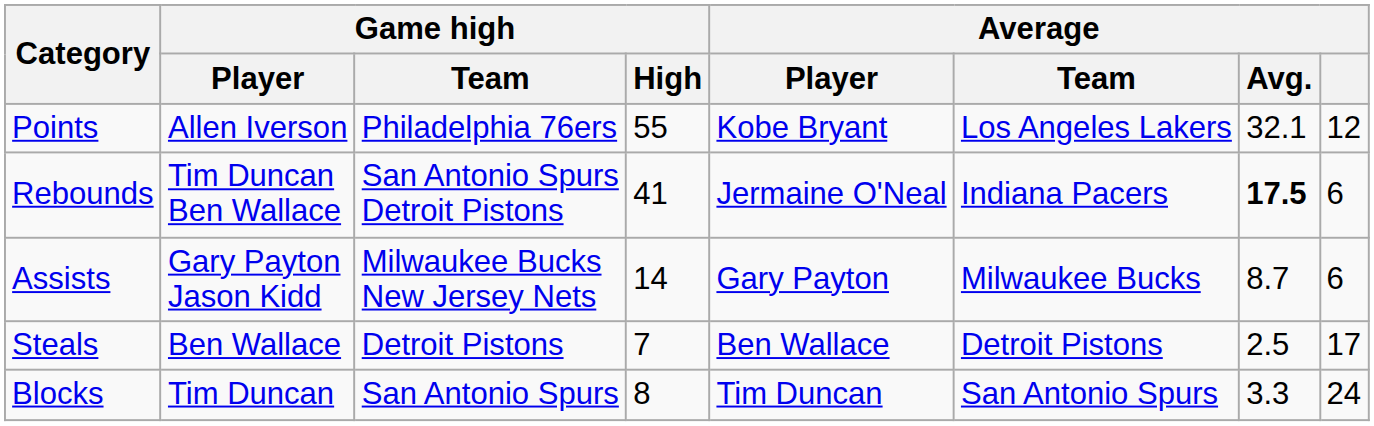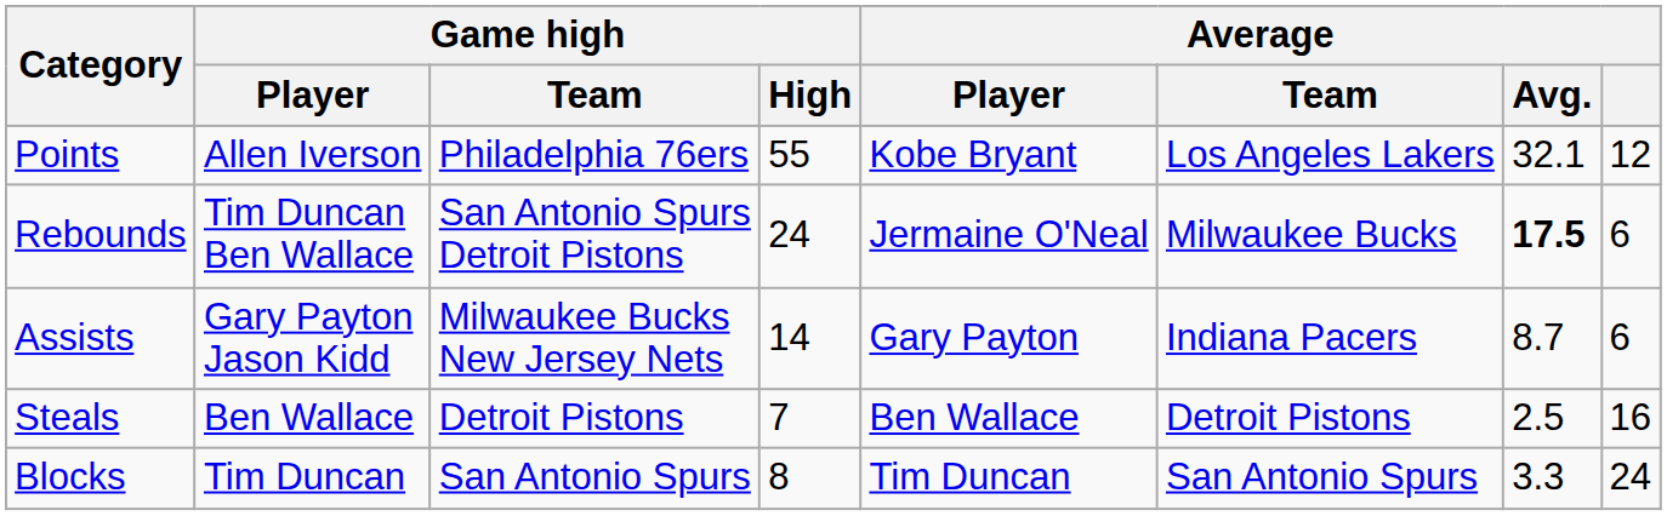 <table class=wikitable style="text-align:left;">
 <tr>
 <th rowspan=2>Category</th>
 <th colspan=3>Game high</th>
 <th colspan=4>Average</th>
 </tr>
 <tr>
 <th>Player</th>
 <th>Team</th>
 <th>High</th>
 <th>Player</th>
 <th>Team</th>
 <th>Avg.</th>
 <th></th>
 </tr>
 <tr>
 <td><a href='#'>Points</a></td>
 <td><a href='#'>Allen Iverson</a></td>
 <td><a href='#'>Philadelphia 76ers</a></td>
 <td>55</td>
 <td><a href='#'>Kobe Bryant</a></td>
 <td><a href='#'>Los Angeles Lakers</a></td>
 <td>32.1</td>
 <td>12</td>
 </tr>
 <tr>
 <td><a href='#'>Rebounds</a></td>
 <td><a href='#'>Tim Duncan</a><br><a href='#'>Ben Wallace</a></td>
 <td><a href='#'>San Antonio Spurs</a><br><a href='#'>Detroit Pistons</a></td>
-<td>41</td>
+<td>24</td>
 <td><a href='#'>Jermaine O'Neal</a></td>
-<td><a href='#'>Indiana Pacers</a></td>
+<td><a href='#'>Milwaukee Bucks</a></td>
 <td><strong>17.5</strong></td>
 <td>6</td>
 </tr>
 <tr>
 <td><a href='#'>Assists</a></td>
 <td><a href='#'>Gary Payton</a><br><a href='#'>Jason Kidd</a></td>
 <td><a href='#'>Milwaukee Bucks</a><br><a href='#'>New Jersey Nets</a></td>
 <td>14</td>
 <td><a href='#'>Gary Payton</a></td>
-<td><a href='#'>Milwaukee Bucks</a></td>
+<td><a href='#'>Indiana Pacers</a></td>
 <td>8.7</td>
 <td>6</td>
 </tr>
 <tr>
 <td><a href='#'>Steals</a></td>
 <td><a href='#'>Ben Wallace</a></td>
 <td><a href='#'>Detroit Pistons</a></td>
 <td>7</td>
 <td><a href='#'>Ben Wallace</a></td>
 <td><a href='#'>Detroit Pistons</a></td>
 <td>2.5</td>
-<td>17</td>
+<td>16</td>
 </tr>
 <tr>
 <td><a href='#'>Blocks</a></td>
 <td><a href='#'>Tim Duncan</a></td>
 <td><a href='#'>San Antonio Spurs</a></td>
 <td>8</td>
 <td><a href='#'>Tim Duncan</a></td>
 <td><a href='#'>San Antonio Spurs</a></td>
 <td>3.3</td>
 <td>24</td>
 </tr>
 </table>
